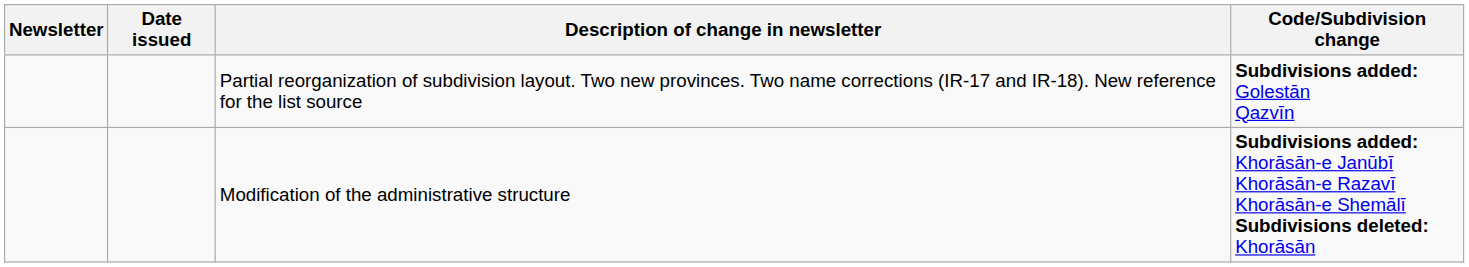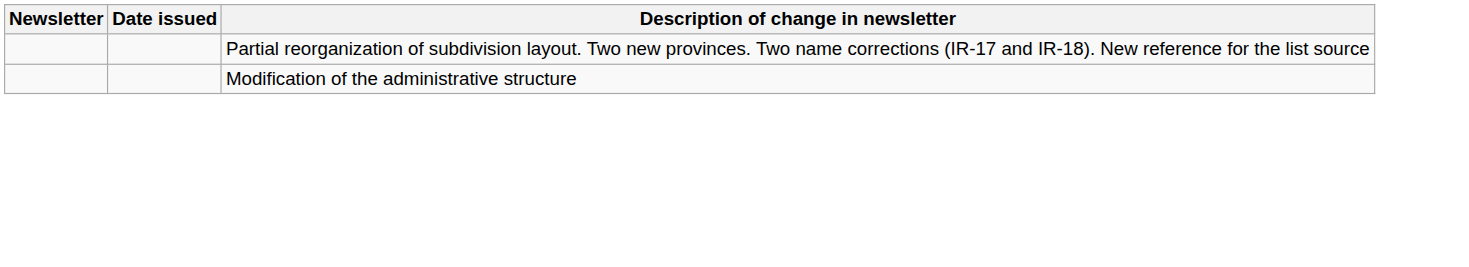 <table class="wikitable">
 <tr>
 <th>Newsletter</th>
 <th>Date issued</th>
 <th>Description of change in newsletter</th>
-<th>Code/Subdivision change</th>
 </tr>
 <tr>
 <td id="I-2"></td>
 <td></td>
 <td>Partial reorganization of subdivision layout. Two new provinces. Two name corrections (IR-17 and IR-18). New reference for the list source</td>
-<td style=white-space:nowrap><strong>Subdivisions added:</strong><br>  <a href='#'>Golestān</a><br>  <a href='#'>Qazvīn</a></td>
 </tr>
 <tr>
 <td id="I-8"></td>
 <td></td>
 <td>Modification of the administrative structure</td>
-<td style=white-space:nowrap><strong>Subdivisions added:</strong><br>  <a href='#'>Khorāsān-e Janūbī</a><br>  <a href='#'>Khorāsān-e Razavī</a><br>  <a href='#'>Khorāsān-e Shemālī</a><br> <strong>Subdivisions deleted:</strong><br>  <a href='#'>Khorāsān</a></td>
 </tr>
 </table>
